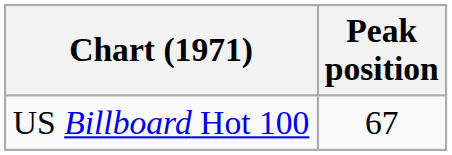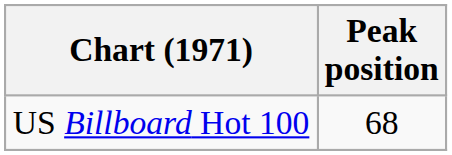 <table class="wikitable sortable">
 <tr>
 <th>Chart (1971)</th>
 <th>Peak<br>position</th>
 </tr>
 <tr>
 <td align="left">US <a href='#'><em>Billboard</em> Hot 100</a></td>
-<td align="center">67</td>
+<td align="center">68</td>
 </tr>
 </table>
